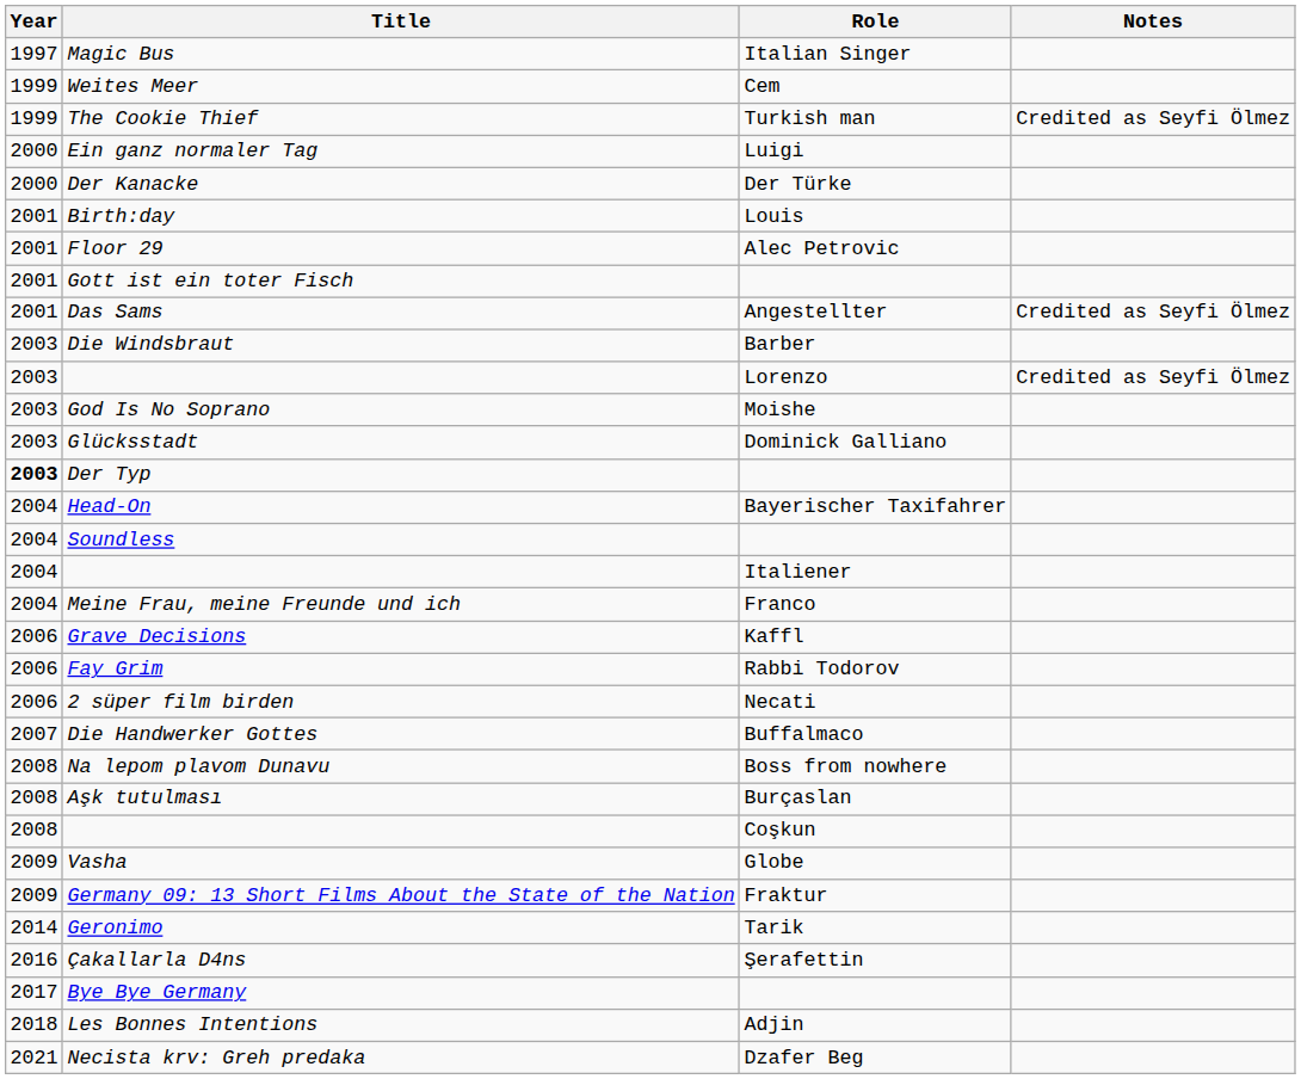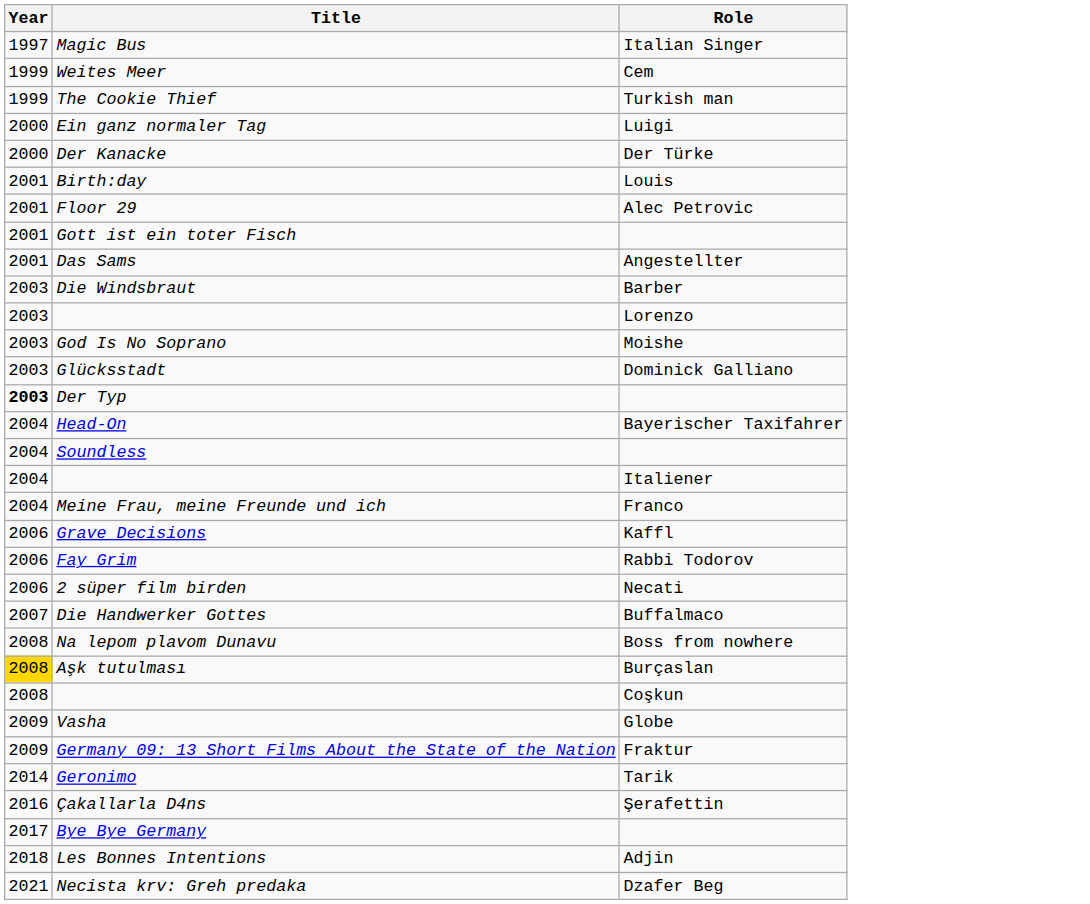 <table class="wikitable sortable">
 <tr>
 <th>Year</th>
 <th>Title</th>
 <th>Role</th>
-<th class="unsortable">Notes</th>
 </tr>
 <tr>
 <td>1997</td>
 <td><em>Magic Bus</em></td>
 <td>Italian Singer</td>
-<td></td>
 </tr>
 <tr>
 <td>1999</td>
 <td><em>Weites Meer</em></td>
 <td>Cem</td>
-<td></td>
 </tr>
 <tr>
 <td>1999</td>
 <td><em>The Cookie Thief</em></td>
 <td>Turkish man</td>
-<td>Credited as Seyfi Ölmez</td>
 </tr>
 <tr>
 <td>2000</td>
 <td><em>Ein ganz normaler Tag</em></td>
 <td>Luigi</td>
-<td></td>
 </tr>
 <tr>
 <td>2000</td>
 <td><em>Der Kanacke</em></td>
 <td>Der Türke</td>
-<td></td>
 </tr>
 <tr>
 <td>2001</td>
 <td><em>Birth:day</em></td>
 <td>Louis</td>
-<td></td>
 </tr>
 <tr>
 <td>2001</td>
 <td><em>Floor 29</em></td>
 <td>Alec Petrovic</td>
-<td></td>
 </tr>
 <tr>
 <td>2001</td>
 <td><em>Gott ist ein toter Fisch</em></td>
-<td></td>
 <td></td>
 </tr>
 <tr>
 <td>2001</td>
 <td><em>Das Sams</em></td>
 <td>Angestellter</td>
-<td>Credited as Seyfi Ölmez</td>
 </tr>
 <tr>
 <td>2003</td>
 <td><em>Die Windsbraut</em></td>
 <td>Barber</td>
-<td></td>
 </tr>
 <tr>
 <td>2003</td>
 <td><em></em></td>
 <td>Lorenzo</td>
-<td>Credited as Seyfi Ölmez</td>
 </tr>
 <tr>
 <td>2003</td>
 <td><em>God Is No Soprano</em></td>
 <td>Moishe</td>
-<td></td>
 </tr>
 <tr>
 <td>2003</td>
 <td><em>Glücksstadt</em></td>
 <td>Dominick Galliano</td>
-<td></td>
 </tr>
 <tr>
 <td><strong>2003</strong></td>
 <td><em>Der Typ</em></td>
-<td></td>
 <td></td>
 </tr>
 <tr>
 <td>2004</td>
 <td><em><a href='#'>Head-On</a></em></td>
 <td>Bayerischer Taxifahrer</td>
-<td></td>
 </tr>
 <tr>
 <td>2004</td>
 <td><em><a href='#'>Soundless</a></em></td>
-<td></td>
 <td></td>
 </tr>
 <tr>
 <td>2004</td>
 <td><em></em></td>
 <td>Italiener</td>
-<td></td>
 </tr>
 <tr>
 <td>2004</td>
 <td><em>Meine Frau, meine Freunde und ich</em></td>
 <td>Franco</td>
-<td></td>
 </tr>
 <tr>
 <td>2006</td>
 <td><em><a href='#'>Grave Decisions</a></em></td>
 <td>Kaffl</td>
-<td></td>
 </tr>
 <tr>
 <td>2006</td>
 <td><em><a href='#'>Fay Grim</a></em></td>
 <td>Rabbi Todorov</td>
-<td></td>
 </tr>
 <tr>
 <td>2006</td>
 <td><em>2 süper film birden</em></td>
 <td>Necati</td>
-<td></td>
 </tr>
 <tr>
 <td>2007</td>
 <td><em>Die Handwerker Gottes</em></td>
 <td>Buffalmaco</td>
-<td></td>
 </tr>
 <tr>
 <td>2008</td>
 <td><em>Na lepom plavom Dunavu</em></td>
 <td>Boss from nowhere</td>
-<td></td>
 </tr>
 <tr>
-<td>2008</td>
+<td style="background: gold;">2008</td>
 <td><em>Aşk tutulması</em></td>
 <td>Burçaslan</td>
-<td></td>
 </tr>
 <tr>
 <td>2008</td>
 <td><em></em></td>
 <td>Coşkun</td>
-<td></td>
 </tr>
 <tr>
 <td>2009</td>
 <td><em>Vasha</em></td>
 <td>Globe</td>
-<td></td>
 </tr>
 <tr>
 <td>2009</td>
 <td><em><a href='#'>Germany 09: 13 Short Films About the State of the Nation</a></em></td>
 <td>Fraktur</td>
-<td></td>
 </tr>
 <tr>
 <td>2014</td>
 <td><em><a href='#'>Geronimo</a></em></td>
 <td>Tarik</td>
-<td></td>
 </tr>
 <tr>
 <td>2016</td>
 <td><em>Çakallarla D4ns</em></td>
 <td>Şerafettin</td>
-<td></td>
 </tr>
 <tr>
 <td>2017</td>
 <td><em><a href='#'>Bye Bye Germany</a></em></td>
-<td></td>
 <td></td>
 </tr>
 <tr>
 <td>2018</td>
 <td><em>Les Bonnes Intentions</em></td>
 <td>Adjin</td>
-<td></td>
 </tr>
 <tr>
 <td>2021</td>
 <td><em>Necista krv: Greh predaka</em></td>
 <td>Dzafer Beg</td>
-<td></td>
 </tr>
 </table>
